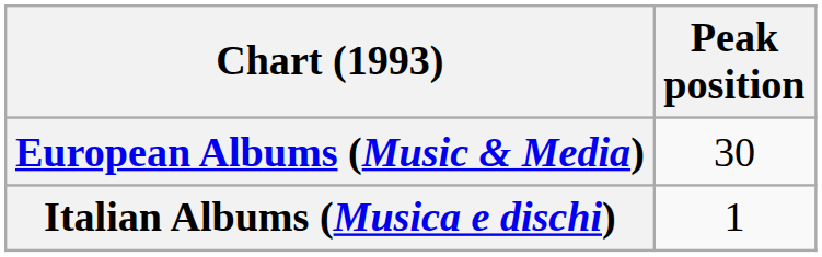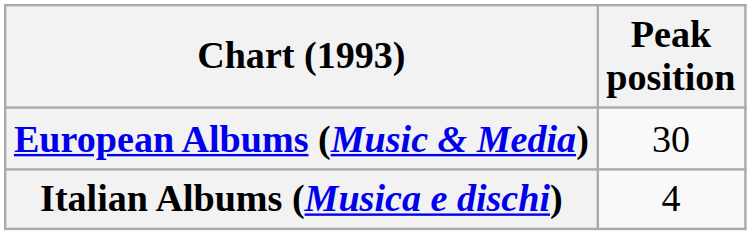 <table class="wikitable sortable plainrowheaders" style="text-align:center">
 <tr>
 <th scope="col">Chart (1993)</th>
 <th scope="col">Peak<br>position</th>
 </tr>
 <tr>
 <th scope="row"><a href='#'>European Albums</a> (<em><a href='#'>Music & Media</a></em>)</th>
 <td>30</td>
 </tr>
 <tr>
 <th scope="row">Italian Albums (<em><a href='#'>Musica e dischi</a></em>)</th>
-<td>1</td>
+<td>4</td>
 </tr>
 </table>
